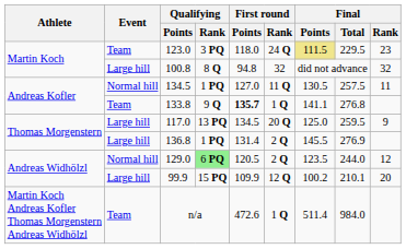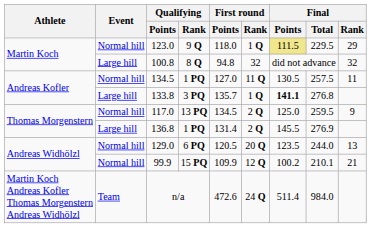 <table class="wikitable" style="font-size:90%">
 <tr>
 <th rowspan="2">Athlete</th>
 <th rowspan="2">Event</th>
 <th colspan="2">Qualifying</th>
 <th colspan="2">First round</th>
 <th colspan="3">Final</th>
 </tr>
 <tr>
 <th>Points</th>
 <th>Rank</th>
 <th>Points</th>
 <th>Rank</th>
 <th>Points</th>
 <th>Total</th>
 <th>Rank</th>
 </tr>
 <tr>
 <td rowspan=2><a href='#'>Martin Koch</a></td>
-<td><a href='#'>Team</a></td>
+<td><a href='#'>Normal hill</a></td>
 <td align="center">123.0</td>
-<td align="center">3 <strong>PQ</strong></td>
+<td align="center">9 <strong>Q</strong></td>
 <td align="center">118.0</td>
-<td align="center">24 <strong>Q</strong></td>
+<td align="center">1 <strong>Q</strong></td>
 <td align="center" style="background: khaki;">111.5</td>
 <td align="center">229.5</td>
-<td align="center">23</td>
+<td align="center">29</td>
 </tr>
 <tr>
 <td><a href='#'>Large hill</a></td>
 <td align="center">100.8</td>
 <td align="center">8 <strong>Q</strong></td>
 <td align="center">94.8</td>
 <td align="center">32</td>
 <td colspan=2 align="center">did not advance</td>
 <td align="center">32</td>
 </tr>
 <tr>
 <td rowspan=2><a href='#'>Andreas Kofler</a></td>
 <td><a href='#'>Normal hill</a></td>
 <td align="center">134.5</td>
 <td align="center">1 <strong>PQ</strong></td>
 <td align="center">127.0</td>
 <td align="center">11 <strong>Q</strong></td>
 <td align="center">130.5</td>
 <td align="center">257.5</td>
 <td align="center">11</td>
 </tr>
 <tr>
-<td><a href='#'>Team</a></td>
+<td><a href='#'>Large hill</a></td>
 <td align="center">133.8</td>
-<td align="center">9 <strong>Q</strong></td>
-<td align="center"><strong>135.7</strong></td>
+<td align="center">3 <strong>PQ</strong></td>
+<td align="center">135.7</td>
 <td align="center">1 <strong>Q</strong></td>
-<td align="center">141.1</td>
+<td align="center"><strong>141.1</strong></td>
 <td align="center">276.8</td>
 <td align="center"></td>
 </tr>
 <tr>
 <td rowspan=2><a href='#'>Thomas Morgenstern</a></td>
-<td><a href='#'>Large hill</a></td>
+<td><a href='#'>Normal hill</a></td>
 <td align="center">117.0</td>
 <td align="center">13 <strong>PQ</strong></td>
 <td align="center">134.5</td>
-<td align="center">20 <strong>Q</strong></td>
+<td align="center">2 <strong>Q</strong></td>
 <td align="center">125.0</td>
 <td align="center">259.5</td>
 <td align="center">9</td>
 </tr>
 <tr>
 <td><a href='#'>Large hill</a></td>
 <td align="center">136.8</td>
 <td align="center">1 <strong>PQ</strong></td>
 <td align="center">131.4</td>
 <td align="center">2 <strong>Q</strong></td>
 <td align="center">145.5</td>
 <td align="center">276.9</td>
 <td align="center"></td>
 </tr>
 <tr>
 <td rowspan=2><a href='#'>Andreas Widhölzl</a></td>
 <td><a href='#'>Normal hill</a></td>
 <td align="center">129.0</td>
-<td align="center" style="background: lightgreen;">6 <strong>PQ</strong></td>
+<td align="center">6 <strong>PQ</strong></td>
 <td align="center">120.5</td>
-<td align="center">2 <strong>Q</strong></td>
+<td align="center">20 <strong>Q</strong></td>
 <td align="center">123.5</td>
 <td align="center">244.0</td>
-<td align="center">12</td>
+<td align="center">13</td>
 </tr>
 <tr>
-<td><a href='#'>Large hill</a></td>
+<td><a href='#'>Normal hill</a></td>
 <td align="center">99.9</td>
 <td align="center">15 <strong>PQ</strong></td>
 <td align="center">109.9</td>
 <td align="center">12 <strong>Q</strong></td>
 <td align="center">100.2</td>
 <td align="center">210.1</td>
-<td align="center">20</td>
+<td align="center">21</td>
 </tr>
 <tr>
 <td><a href='#'>Martin Koch</a> <br><a href='#'>Andreas Kofler</a><br><a href='#'>Thomas Morgenstern</a><br><a href='#'>Andreas Widhölzl</a></td>
 <td><a href='#'>Team</a></td>
 <td colspan=2 align="center">n/a</td>
 <td align="center">472.6</td>
-<td align="center">1 <strong>Q</strong></td>
+<td align="center">24 <strong>Q</strong></td>
 <td align="center">511.4</td>
 <td align="center">984.0</td>
 <td align="center"></td>
 </tr>
 </table>
